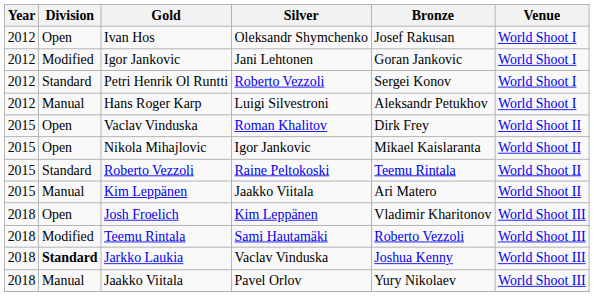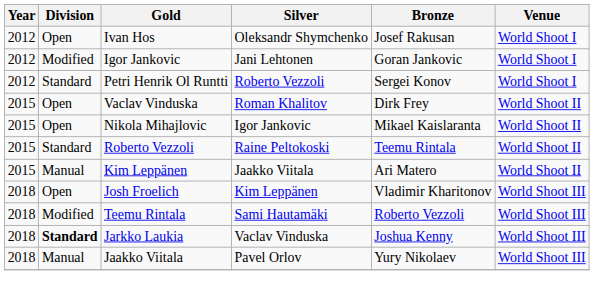 <table class="wikitable sortable" style="text-align: left;">
 <tr>
 <th>Year</th>
 <th>Division</th>
 <th> Gold</th>
 <th> Silver</th>
 <th> Bronze</th>
 <th>Venue</th>
 </tr>
 <tr>
 <td>2012</td>
 <td>Open</td>
 <td> Ivan Hos</td>
 <td> Oleksandr Shymchenko</td>
 <td> Josef Rakusan</td>
 <td><a href='#'>World Shoot I</a></td>
 </tr>
 <tr>
 <td>2012</td>
 <td>Modified</td>
 <td> Igor Jankovic</td>
 <td> Jani Lehtonen</td>
 <td> Goran Jankovic</td>
 <td><a href='#'>World Shoot I</a></td>
 </tr>
 <tr>
 <td>2012</td>
 <td>Standard</td>
 <td> Petri Henrik Ol Runtti</td>
 <td> <a href='#'>Roberto Vezzoli</a></td>
 <td> Sergei Konov</td>
-<td><a href='#'>World Shoot I</a></td>
-</tr>
-<tr>
-<td>2012</td>
-<td>Manual</td>
-<td> Hans Roger Karp</td>
-<td> Luigi Silvestroni</td>
-<td> Aleksandr Petukhov</td>
 <td><a href='#'>World Shoot I</a></td>
 </tr>
 <tr>
 <td>2015</td>
 <td>Open</td>
 <td> Vaclav Vinduska</td>
 <td> <a href='#'>Roman Khalitov</a></td>
 <td> Dirk Frey</td>
 <td><a href='#'>World Shoot II</a></td>
 </tr>
 <tr>
 <td>2015</td>
 <td>Open</td>
 <td> Nikola Mihajlovic</td>
 <td> Igor Jankovic</td>
 <td> Mikael Kaislaranta</td>
 <td><a href='#'>World Shoot II</a></td>
 </tr>
 <tr>
 <td>2015</td>
 <td>Standard</td>
 <td> <a href='#'>Roberto Vezzoli</a></td>
 <td> <a href='#'>Raine Peltokoski</a></td>
 <td> <a href='#'>Teemu Rintala</a></td>
 <td><a href='#'>World Shoot II</a></td>
 </tr>
 <tr>
 <td>2015</td>
 <td>Manual</td>
 <td> <a href='#'>Kim Leppänen</a></td>
 <td> Jaakko Viitala</td>
 <td> Ari Matero</td>
 <td><a href='#'>World Shoot II</a></td>
 </tr>
 <tr>
 <td>2018</td>
 <td>Open</td>
 <td> <a href='#'>Josh Froelich</a></td>
 <td> <a href='#'>Kim Leppänen</a></td>
 <td> Vladimir Kharitonov</td>
 <td><a href='#'>World Shoot III</a></td>
 </tr>
 <tr>
 <td>2018</td>
 <td>Modified</td>
 <td> <a href='#'>Teemu Rintala</a></td>
 <td> <a href='#'>Sami Hautamäki</a></td>
 <td> <a href='#'>Roberto Vezzoli</a></td>
 <td><a href='#'>World Shoot III</a></td>
 </tr>
 <tr>
 <td>2018</td>
 <td><strong>Standard</strong></td>
 <td> <a href='#'>Jarkko Laukia</a></td>
 <td> Vaclav Vinduska</td>
 <td> <a href='#'>Joshua Kenny</a></td>
 <td><a href='#'>World Shoot III</a></td>
 </tr>
 <tr>
 <td>2018</td>
 <td>Manual</td>
 <td> Jaakko Viitala</td>
 <td> Pavel Orlov</td>
 <td> Yury Nikolaev</td>
 <td><a href='#'>World Shoot III</a></td>
 </tr>
 <tr>
 </tr>
 </table>
